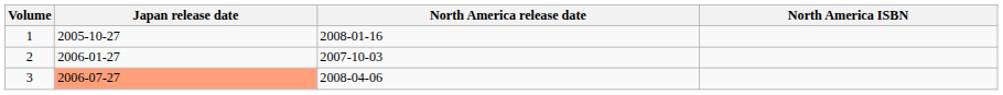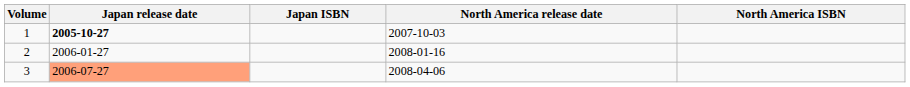 <table class="wikitable">
 <tr>
 <th width="5%">Volume</th>
 <th>Japan release date</th>
+<th>Japan ISBN</th>
 <th>North America release date</th>
 <th>North America ISBN</th>
 </tr>
 <tr>
 <td align="center">1</td>
-<td>2005-10-27</td>
-<td>2008-01-16</td>
+<td><strong>2005-10-27</strong></td>
+<td></td>
+<td>2007-10-03</td>
 <td></td>
 </tr>
 <tr>
 <td align="center">2</td>
 <td>2006-01-27</td>
-<td>2007-10-03</td>
+<td></td>
+<td>2008-01-16</td>
 <td></td>
 </tr>
 <tr>
 <td align="center">3</td>
 <td style="background: lightsalmon;">2006-07-27</td>
+<td></td>
 <td>2008-04-06</td>
 <td></td>
 </tr>
 </table>
